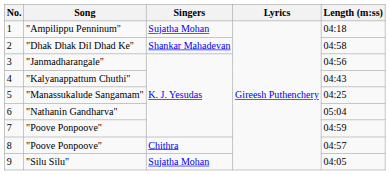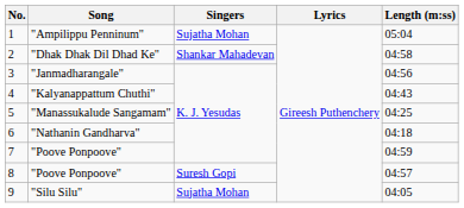 <table class="wikitable tracklist" style="font-size:95%;">
 <tr>
 <th>No.</th>
 <th>Song</th>
 <th>Singers</th>
 <th>Lyrics</th>
 <th>Length (m:ss)</th>
 </tr>
 <tr>
 <td>1</td>
 <td>"Ampilippu Penninum"</td>
 <td><a href='#'>Sujatha Mohan</a></td>
 <td rowspan="9"><a href='#'>Gireesh Puthenchery</a></td>
-<td>04:18</td>
+<td>05:04</td>
 </tr>
 <tr>
 <td>2</td>
 <td>"Dhak Dhak Dil Dhad Ke"</td>
 <td><a href='#'>Shankar Mahadevan</a></td>
 <td>04:58</td>
 </tr>
 <tr>
 <td>3</td>
 <td>"Janmadharangale"</td>
 <td rowspan="5"><a href='#'>K. J. Yesudas</a></td>
 <td>04:56</td>
 </tr>
 <tr>
 <td>4</td>
 <td>"Kalyanappattum Chuthi"</td>
 <td>04:43</td>
 </tr>
 <tr>
 <td>5</td>
 <td>"Manassukalude Sangamam"</td>
 <td>04:25</td>
 </tr>
 <tr>
 <td>6</td>
 <td>"Nathanin Gandharva"</td>
-<td>05:04</td>
+<td>04:18</td>
 </tr>
 <tr>
 <td>7</td>
 <td>"Poove Ponpoove"</td>
 <td>04:59</td>
 </tr>
 <tr>
 <td>8</td>
 <td>"Poove Ponpoove"</td>
-<td><a href='#'>Chithra</a></td>
+<td><a href='#'>Suresh Gopi</a></td>
 <td>04:57</td>
 </tr>
 <tr>
 <td>9</td>
 <td>"Silu Silu"</td>
 <td><a href='#'>Sujatha Mohan</a></td>
 <td>04:05</td>
 </tr>
 </table>
